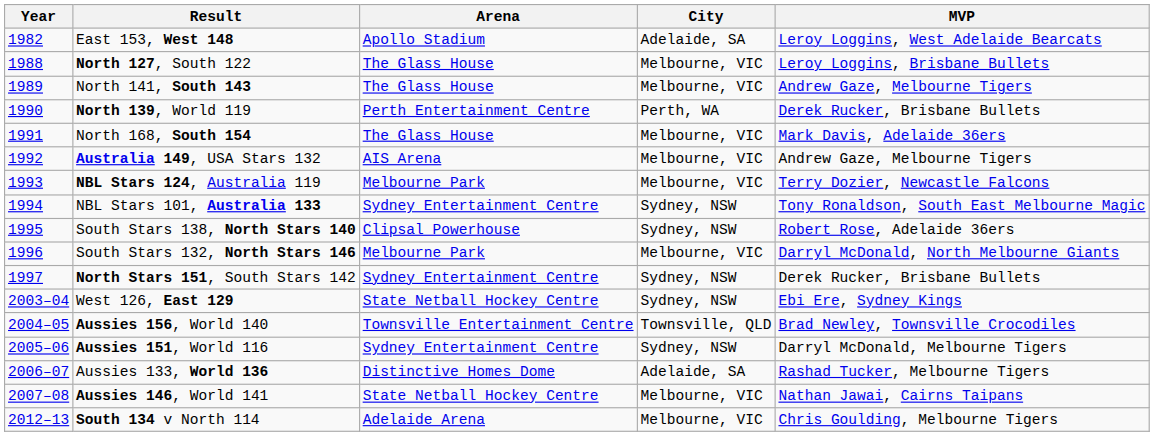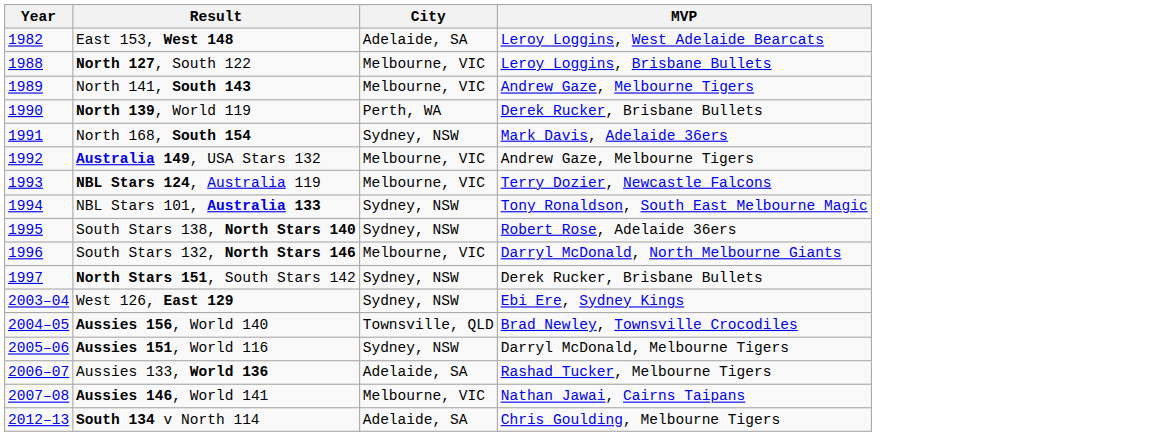 <table class="wikitable">
 <tr>
 <th>Year</th>
 <th>Result</th>
-<th>Arena</th>
 <th>City</th>
 <th>MVP</th>
 </tr>
 <tr>
 <td><a href='#'>1982</a></td>
 <td>East 153, <strong>West 148</strong></td>
-<td><a href='#'>Apollo Stadium</a></td>
 <td>Adelaide, SA</td>
 <td><a href='#'>Leroy Loggins</a>, <a href='#'>West Adelaide Bearcats</a></td>
 </tr>
 <tr>
 <td><a href='#'>1988</a></td>
 <td><strong>North 127</strong>, South 122</td>
-<td><a href='#'>The Glass House</a></td>
 <td>Melbourne, VIC</td>
 <td><a href='#'>Leroy Loggins</a>, <a href='#'>Brisbane Bullets</a></td>
 </tr>
 <tr>
 <td><a href='#'>1989</a></td>
 <td>North 141, <strong>South 143</strong></td>
-<td><a href='#'>The Glass House</a></td>
 <td>Melbourne, VIC</td>
 <td><a href='#'>Andrew Gaze</a>, <a href='#'>Melbourne Tigers</a></td>
 </tr>
 <tr>
 <td><a href='#'>1990</a></td>
 <td><strong>North 139</strong>, World 119</td>
-<td><a href='#'>Perth Entertainment Centre</a></td>
 <td>Perth, WA</td>
 <td><a href='#'>Derek Rucker</a>, Brisbane Bullets</td>
 </tr>
 <tr>
 <td><a href='#'>1991</a></td>
 <td>North 168, <strong>South 154</strong></td>
-<td><a href='#'>The Glass House</a></td>
-<td>Melbourne, VIC</td>
+<td>Sydney, NSW</td>
 <td><a href='#'>Mark Davis</a>, <a href='#'>Adelaide 36ers</a></td>
 </tr>
 <tr>
 <td><a href='#'>1992</a></td>
 <td><strong><a href='#'>Australia</a> 149</strong>, USA Stars 132</td>
-<td><a href='#'>AIS Arena</a></td>
 <td>Melbourne, VIC</td>
 <td>Andrew Gaze, Melbourne Tigers</td>
 </tr>
 <tr>
 <td><a href='#'>1993</a></td>
 <td><strong>NBL Stars 124</strong>, <a href='#'>Australia</a> 119</td>
-<td><a href='#'>Melbourne Park</a></td>
 <td>Melbourne, VIC</td>
 <td><a href='#'>Terry Dozier</a>, <a href='#'>Newcastle Falcons</a></td>
 </tr>
 <tr>
 <td><a href='#'>1994</a></td>
 <td>NBL Stars 101, <strong><a href='#'>Australia</a> 133</strong></td>
-<td><a href='#'>Sydney Entertainment Centre</a></td>
 <td>Sydney, NSW</td>
 <td><a href='#'>Tony Ronaldson</a>, <a href='#'>South East Melbourne Magic</a></td>
 </tr>
 <tr>
 <td><a href='#'>1995</a></td>
 <td>South Stars 138, <strong>North Stars 140</strong></td>
-<td><a href='#'>Clipsal Powerhouse</a></td>
 <td>Sydney, NSW</td>
 <td><a href='#'>Robert Rose</a>, Adelaide 36ers</td>
 </tr>
 <tr>
 <td><a href='#'>1996</a></td>
 <td>South Stars 132, <strong>North Stars 146</strong></td>
-<td><a href='#'>Melbourne Park</a></td>
 <td>Melbourne, VIC</td>
 <td><a href='#'>Darryl McDonald</a>, <a href='#'>North Melbourne Giants</a></td>
 </tr>
 <tr>
 <td><a href='#'>1997</a></td>
 <td><strong>North Stars 151</strong>, South Stars 142</td>
-<td><a href='#'>Sydney Entertainment Centre</a></td>
 <td>Sydney, NSW</td>
 <td>Derek Rucker, Brisbane Bullets</td>
 </tr>
 <tr>
 <td><a href='#'>2003–04</a></td>
 <td>West 126, <strong>East 129</strong></td>
-<td><a href='#'>State Netball Hockey Centre</a></td>
 <td>Sydney, NSW</td>
 <td><a href='#'>Ebi Ere</a>, <a href='#'>Sydney Kings</a></td>
 </tr>
 <tr>
 <td><a href='#'>2004–05</a></td>
 <td><strong>Aussies 156</strong>, World 140</td>
-<td><a href='#'>Townsville Entertainment Centre</a></td>
 <td>Townsville, QLD</td>
 <td><a href='#'>Brad Newley</a>, <a href='#'>Townsville Crocodiles</a></td>
 </tr>
 <tr>
 <td><a href='#'>2005–06</a></td>
 <td><strong>Aussies 151</strong>, World 116</td>
-<td><a href='#'>Sydney Entertainment Centre</a></td>
 <td>Sydney, NSW</td>
 <td>Darryl McDonald, Melbourne Tigers</td>
 </tr>
 <tr>
 <td><a href='#'>2006–07</a></td>
 <td>Aussies 133, <strong>World 136</strong></td>
-<td><a href='#'>Distinctive Homes Dome</a></td>
 <td>Adelaide, SA</td>
 <td><a href='#'>Rashad Tucker</a>, Melbourne Tigers</td>
 </tr>
 <tr>
 <td><a href='#'>2007–08</a></td>
 <td><strong>Aussies 146</strong>, World 141</td>
-<td><a href='#'>State Netball Hockey Centre</a></td>
 <td>Melbourne, VIC</td>
 <td><a href='#'>Nathan Jawai</a>, <a href='#'>Cairns Taipans</a></td>
 </tr>
 <tr>
 <td><a href='#'>2012–13</a></td>
 <td><strong>South 134</strong> v North 114</td>
-<td><a href='#'>Adelaide Arena</a></td>
-<td>Melbourne, VIC</td>
+<td>Adelaide, SA</td>
 <td><a href='#'>Chris Goulding</a>, Melbourne Tigers</td>
 </tr>
 </table>
